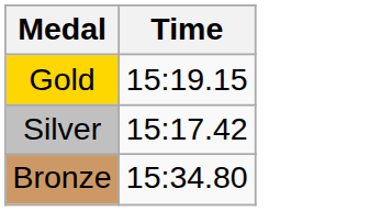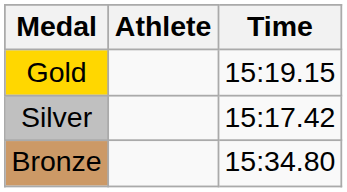 <table class="wikitable">
 <tr>
 <th>Medal</th>
+<th>Athlete</th>
 <th>Time</th>
 </tr>
 <tr>
 <td style="text-align:center;background-color:gold;">Gold</td>
+<td></td>
 <td>15:19.15</td>
 </tr>
 <tr>
 <td style="text-align:center;background-color:silver;">Silver</td>
+<td></td>
 <td>15:17.42</td>
 </tr>
 <tr>
 <td style="text-align:center;background-color:#CC9966;">Bronze</td>
+<td></td>
 <td>15:34.80</td>
 </tr>
 </table>
